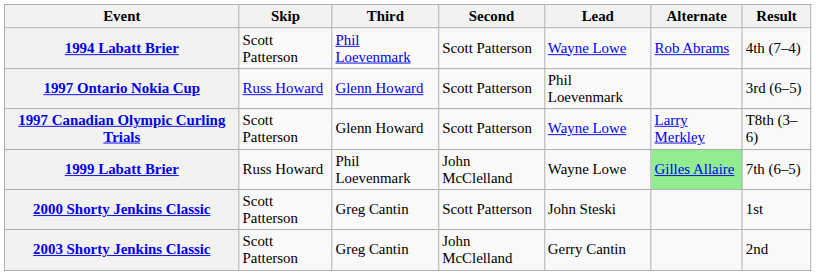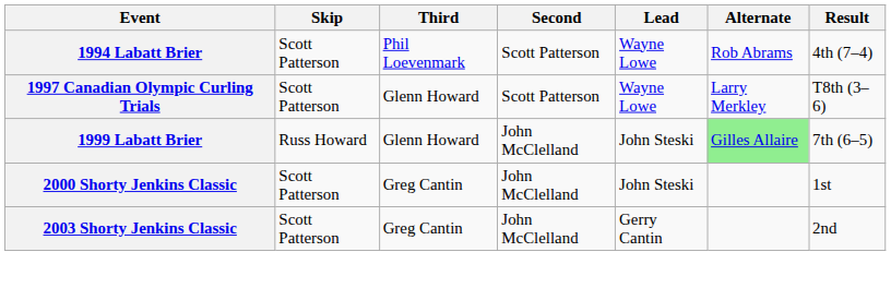 <table class="wikitable" border="1">
 <tr>
 <th scope="col">Event</th>
 <th scope="col">Skip</th>
 <th scope="col">Third</th>
 <th scope="col">Second</th>
 <th scope="col">Lead</th>
 <th scope="col">Alternate</th>
 <th scope="col">Result</th>
 </tr>
 <tr>
 <th scope="row"><a href='#'>1994 Labatt Brier</a></th>
 <td>Scott Patterson</td>
 <td><a href='#'>Phil Loevenmark</a></td>
 <td>Scott Patterson</td>
 <td><a href='#'>Wayne Lowe</a></td>
 <td><a href='#'>Rob Abrams</a></td>
 <td>4th (7–4)</td>
 </tr>
 <tr>
-<th scope="row"><a href='#'>1997 Ontario Nokia Cup</a></th>
-<td><a href='#'>Russ Howard</a></td>
-<td><a href='#'>Glenn Howard</a></td>
-<td>Scott Patterson</td>
-<td>Phil Loevenmark</td>
-<td></td>
-<td>3rd (6–5)</td>
-</tr>
-<tr>
 <th scope="row"><a href='#'>1997 Canadian Olympic Curling Trials</a></th>
 <td>Scott Patterson</td>
 <td>Glenn Howard</td>
 <td>Scott Patterson</td>
 <td><a href='#'>Wayne Lowe</a></td>
 <td><a href='#'>Larry Merkley</a></td>
 <td>T8th (3–6)</td>
 </tr>
 <tr>
 <th scope="row"><a href='#'>1999 Labatt Brier</a></th>
 <td>Russ Howard</td>
-<td>Phil Loevenmark</td>
+<td>Glenn Howard</td>
 <td>John McClelland</td>
-<td>Wayne Lowe</td>
+<td>John Steski</td>
 <td style="background: lightgreen;"><a href='#'>Gilles Allaire</a></td>
 <td>7th (6–5)</td>
 </tr>
 <tr>
 <th scope="row"><a href='#'>2000 Shorty Jenkins Classic</a></th>
 <td>Scott Patterson</td>
 <td>Greg Cantin</td>
-<td>Scott Patterson</td>
+<td>John McClelland</td>
 <td>John Steski</td>
 <td></td>
 <td>1st</td>
 </tr>
 <tr>
 <th scope="row"><a href='#'>2003 Shorty Jenkins Classic</a></th>
 <td>Scott Patterson</td>
 <td>Greg Cantin</td>
 <td>John McClelland</td>
 <td>Gerry Cantin</td>
 <td></td>
 <td>2nd</td>
 </tr>
 </table>
